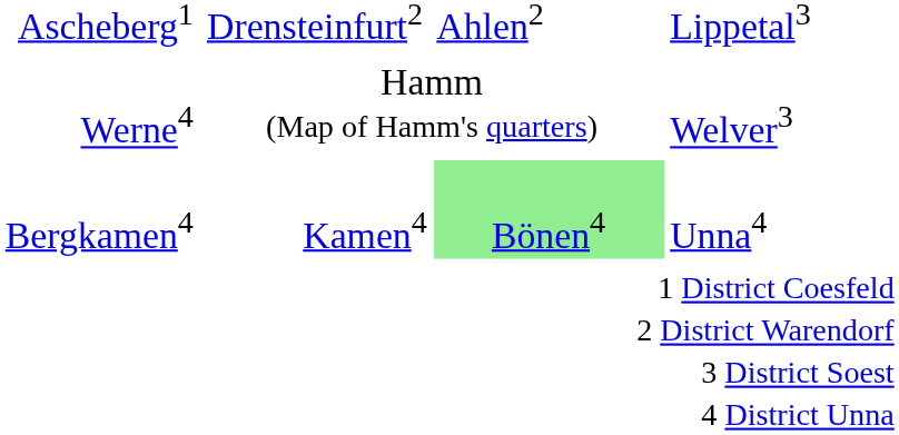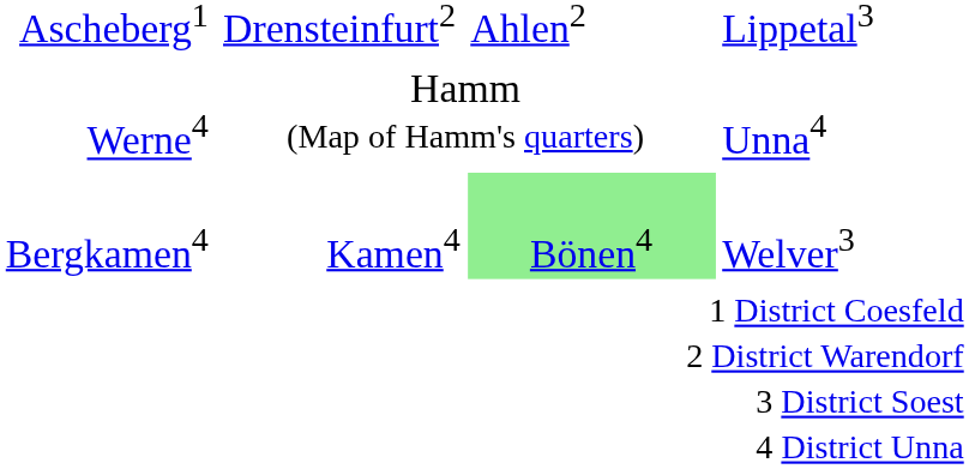 <table border="0" align="right" width="400px">
 <tr ---->
 <td width="25%" align="right"  valign="bottom"><br><a href='#'>Ascheberg</a><sup>1</sup></td>
 <td width="10%" align="center" valign="bottom"><br><a href='#'>Drensteinfurt</a><sup>2</sup></td>
 <td width="15%" align="left"   valign="bottom"><br><a href='#'>Ahlen</a><sup>2</sup></td>
 <td width="25%" align="left"   valign="bottom"><br><a href='#'>Lippetal</a><sup>3</sup></td>
 </tr>
 <tr ---->
 <td width="25%" align="right"><br><a href='#'>Werne</a><sup>4</sup></td>
 <td width="50%" align="center" colspan="2"> Hamm<small><br>(Map of Hamm's <a href='#'>quarters</a>)</small></td>
-<td width="25%" align="left"><br><a href='#'>Welver</a><sup>3</sup></td>
+<td width="25%" align="left"   valign="top"><br><a href='#'>Unna</a><sup>4</sup></td>
 </tr>
 <tr ---->
 <td width="25%" align="right"  valign="top"><br><a href='#'>Bergkamen</a><sup>4</sup></td>
 <td width="25%" align="right"  valign="top"><br><a href='#'>Kamen</a><sup>4</sup></td>
 <td width="25%" align="center" valign="top" style="background: lightgreen;"><br><a href='#'>Bönen</a><sup>4</sup></td>
-<td width="25%" align="left"   valign="top"><br><a href='#'>Unna</a><sup>4</sup></td>
+<td width="25%" align="left"><br><a href='#'>Welver</a><sup>3</sup></td>
 </tr>
 <tr ---->
 <td width ="100%" align="right" colspan="4"><small>1 <a href='#'>District Coesfeld</a><br>2 <a href='#'>District Warendorf</a><br>3 <a href='#'>District Soest</a><br>4 <a href='#'>District Unna</a></small></td>
 </tr>
 </table>
